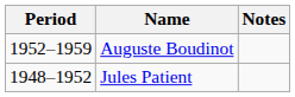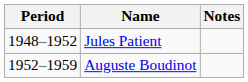 <table class="wikitable">
 <tr>
 <th>Period</th>
 <th>Name</th>
 <th>Notes</th>
 </tr>
 <tr>
+<td>1948–1952</td>
+<td><a href='#'>Jules Patient</a></td>
+<td></td>
+</tr>
+<tr>
 <td>1952–1959</td>
 <td><a href='#'>Auguste Boudinot</a></td>
 <td></td>
 </tr>
-<tr>
-<td>1948–1952</td>
-<td><a href='#'>Jules Patient</a></td>
-<td></td>
-</tr>
 </table>
